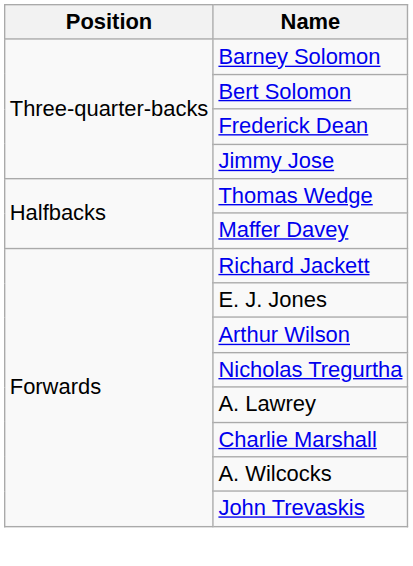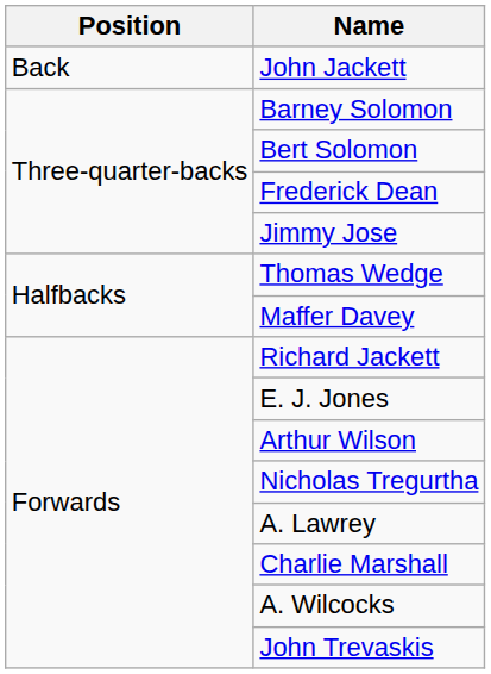 <table class=wikitable>
 <tr>
 <th>Position</th>
 <th>Name</th>
+</tr>
+<tr>
+<td>Back</td>
+<td><a href='#'>John Jackett</a></td>
 </tr>
 <tr>
 <td rowspan=4>Three-quarter-backs</td>
 <td><a href='#'>Barney Solomon</a></td>
 </tr>
 <tr>
 <td><a href='#'>Bert Solomon</a></td>
 </tr>
 <tr>
 <td><a href='#'>Frederick Dean</a></td>
 </tr>
 <tr>
 <td><a href='#'>Jimmy Jose</a></td>
 </tr>
 <tr>
 <td rowspan=2>Halfbacks</td>
 <td><a href='#'>Thomas Wedge</a></td>
 </tr>
 <tr>
 <td><a href='#'>Maffer Davey</a></td>
 </tr>
 <tr>
 <td rowspan=8>Forwards</td>
 <td><a href='#'>Richard Jackett</a></td>
 </tr>
 <tr>
 <td>E. J. Jones</td>
 </tr>
 <tr>
 <td><a href='#'>Arthur Wilson</a></td>
 </tr>
 <tr>
 <td><a href='#'>Nicholas Tregurtha</a></td>
 </tr>
 <tr>
 <td>A. Lawrey</td>
 </tr>
 <tr>
 <td><a href='#'>Charlie Marshall</a></td>
 </tr>
 <tr>
 <td>A. Wilcocks</td>
 </tr>
 <tr>
 <td><a href='#'>John Trevaskis</a></td>
 </tr>
 </table>
